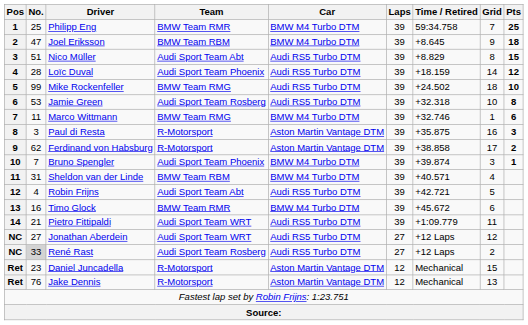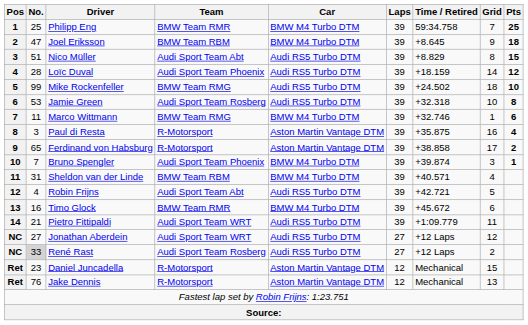 <table class="wikitable" style="font-size:90%;">
 <tr>
 <th>Pos</th>
 <th>No.</th>
 <th>Driver</th>
 <th>Team</th>
 <th>Car</th>
 <th>Laps</th>
 <th>Time / Retired</th>
 <th>Grid</th>
 <th>Pts</th>
 </tr>
 <tr>
 <th>1</th>
 <td align="center">25</td>
 <td> <a href='#'>Philipp Eng</a></td>
 <td><a href='#'>BMW Team RMR</a></td>
 <td><a href='#'>BMW M4 Turbo DTM</a></td>
 <td align="center">39</td>
 <td>59:34.758</td>
 <td align="center">7</td>
 <td align="center"><strong>25</strong></td>
 </tr>
 <tr>
 <th>2</th>
 <td align="center">47</td>
 <td> <a href='#'>Joel Eriksson</a></td>
 <td><a href='#'>BMW Team RBM</a></td>
 <td><a href='#'>BMW M4 Turbo DTM</a></td>
 <td align="center">39</td>
 <td>+8.645</td>
 <td align="center">9</td>
 <td align="center"><strong>18</strong></td>
 </tr>
 <tr>
 <th>3</th>
 <td align="center">51</td>
 <td> <a href='#'>Nico Müller</a></td>
 <td><a href='#'>Audi Sport Team Abt</a></td>
 <td><a href='#'>Audi RS5 Turbo DTM</a></td>
 <td align="center">39</td>
 <td>+8.829</td>
 <td align="center">8</td>
 <td align="center"><strong>15</strong></td>
 </tr>
 <tr>
 <th>4</th>
 <td align="center">28</td>
 <td> <a href='#'>Loïc Duval</a></td>
 <td><a href='#'>Audi Sport Team Phoenix</a></td>
 <td><a href='#'>Audi RS5 Turbo DTM</a></td>
 <td align="center">39</td>
 <td>+18.159</td>
 <td align="center">14</td>
 <td align="center"><strong>12</strong></td>
 </tr>
 <tr>
 <th>5</th>
 <td align="center">99</td>
 <td> <a href='#'>Mike Rockenfeller</a></td>
 <td><a href='#'>BMW Team RMG</a></td>
 <td><a href='#'>Audi RS5 Turbo DTM</a></td>
 <td align="center">39</td>
 <td>+24.502</td>
 <td align="center">18</td>
 <td align="center"><strong>10</strong></td>
 </tr>
 <tr>
 <th>6</th>
 <td align="center">53</td>
 <td> <a href='#'>Jamie Green</a></td>
 <td><a href='#'>Audi Sport Team Rosberg</a></td>
 <td><a href='#'>Audi RS5 Turbo DTM</a></td>
 <td align="center">39</td>
 <td>+32.318</td>
 <td align="center">10</td>
 <td align="center"><strong>8</strong></td>
 </tr>
 <tr>
 <th>7</th>
 <td align="center">11</td>
 <td> <a href='#'>Marco Wittmann</a></td>
 <td><a href='#'>BMW Team RMG</a></td>
 <td><a href='#'>BMW M4 Turbo DTM</a></td>
 <td align="center">39</td>
 <td>+32.746</td>
 <td align="center">1</td>
 <td align="center"><strong>6</strong></td>
 </tr>
 <tr>
 <th>8</th>
 <td align="center">3</td>
 <td> <a href='#'>Paul di Resta</a></td>
 <td><a href='#'>R-Motorsport</a></td>
 <td><a href='#'>Aston Martin Vantage DTM</a></td>
 <td align="center">39</td>
 <td>+35.875</td>
 <td align="center">16</td>
-<td align="center"><strong>3</strong></td>
+<td align="center"><strong>4</strong></td>
 </tr>
 <tr>
 <th>9</th>
-<td align="center">62</td>
+<td align="center">65</td>
 <td> <a href='#'>Ferdinand von Habsburg</a></td>
 <td><a href='#'>R-Motorsport</a></td>
 <td><a href='#'>Aston Martin Vantage DTM</a></td>
 <td align="center">39</td>
 <td>+38.858</td>
 <td align="center">17</td>
 <td align="center"><strong>2</strong></td>
 </tr>
 <tr>
 <th>10</th>
 <td align="center">7</td>
 <td> <a href='#'>Bruno Spengler</a></td>
 <td><a href='#'>Audi Sport Team Phoenix</a></td>
 <td><a href='#'>BMW M4 Turbo DTM</a></td>
 <td align="center">39</td>
 <td>+39.874</td>
 <td align="center">3</td>
 <td align="center"><strong>1</strong></td>
 </tr>
 <tr>
 <th>11</th>
 <td align="center">31</td>
 <td> <a href='#'>Sheldon van der Linde</a></td>
 <td><a href='#'>BMW Team RBM</a></td>
 <td><a href='#'>BMW M4 Turbo DTM</a></td>
 <td align="center">39</td>
 <td>+40.571</td>
 <td align="center">4</td>
 <td align="center"></td>
 </tr>
 <tr>
 <th>12</th>
 <td align="center">4</td>
 <td> <a href='#'>Robin Frijns</a></td>
 <td><a href='#'>Audi Sport Team Abt</a></td>
 <td><a href='#'>Audi RS5 Turbo DTM</a></td>
 <td align="center">39</td>
 <td>+42.721</td>
 <td align="center">5</td>
 <td align="center"></td>
 </tr>
 <tr>
 <th>13</th>
 <td align="center">16</td>
 <td> <a href='#'>Timo Glock</a></td>
 <td><a href='#'>BMW Team RMR</a></td>
 <td><a href='#'>BMW M4 Turbo DTM</a></td>
 <td align="center">39</td>
 <td>+45.672</td>
 <td align="center">6</td>
 <td align="center"></td>
 </tr>
 <tr>
 <th>14</th>
 <td align="center">21</td>
 <td> <a href='#'>Pietro Fittipaldi</a></td>
 <td><a href='#'>Audi Sport Team WRT</a></td>
 <td><a href='#'>Audi RS5 Turbo DTM</a></td>
 <td align="center">39</td>
 <td>+1:09.779</td>
 <td align="center">11</td>
 <td align="center"></td>
 </tr>
 <tr>
 <th>NC</th>
 <td align="center">27</td>
 <td> <a href='#'>Jonathan Aberdein</a></td>
 <td><a href='#'>Audi Sport Team WRT</a></td>
 <td><a href='#'>Audi RS5 Turbo DTM</a></td>
 <td align="center">27</td>
 <td>+12 Laps</td>
 <td align="center">12</td>
 <td align="center"></td>
 </tr>
 <tr>
 <th>NC</th>
 <td align="center" style="background: lightgrey;">33</td>
 <td> <a href='#'>René Rast</a></td>
 <td><a href='#'>Audi Sport Team Rosberg</a></td>
 <td><a href='#'>Audi RS5 Turbo DTM</a></td>
 <td align="center">27</td>
 <td>+12 Laps</td>
 <td align="center">2</td>
 <td align="center"></td>
 </tr>
 <tr>
 <th>Ret</th>
 <td align="center">23</td>
 <td> <a href='#'>Daniel Juncadella</a></td>
 <td><a href='#'>R-Motorsport</a></td>
 <td><a href='#'>Aston Martin Vantage DTM</a></td>
 <td align="center">12</td>
 <td>Mechanical</td>
 <td align="center">15</td>
 <td align="center"></td>
 </tr>
 <tr>
 <th>Ret</th>
 <td align="center">76</td>
 <td> <a href='#'>Jake Dennis</a></td>
 <td><a href='#'>R-Motorsport</a></td>
 <td><a href='#'>Aston Martin Vantage DTM</a></td>
 <td align="center">12</td>
 <td>Mechanical</td>
 <td align="center">13</td>
 <td align="center"></td>
 </tr>
 <tr>
 <td colspan=9 align=center><em>Fastest lap set by <a href='#'>Robin Frijns</a>: 1:23.751</em></td>
 </tr>
 <tr>
 <th colspan=9>Source:</th>
 </tr>
 </table>
